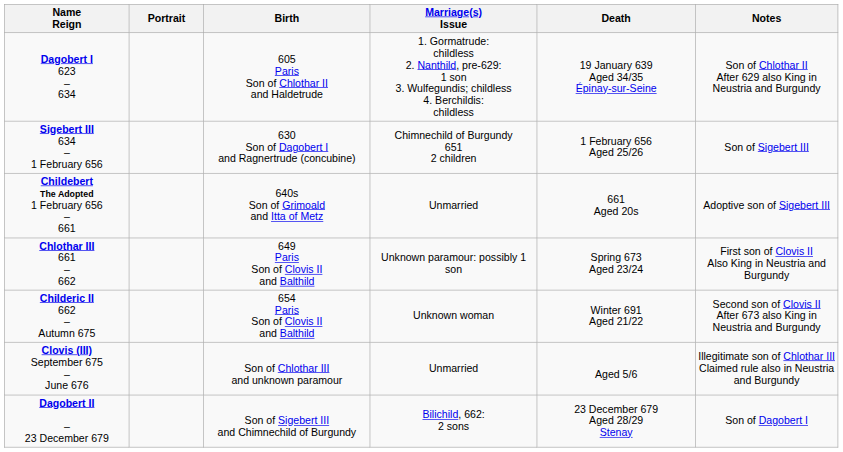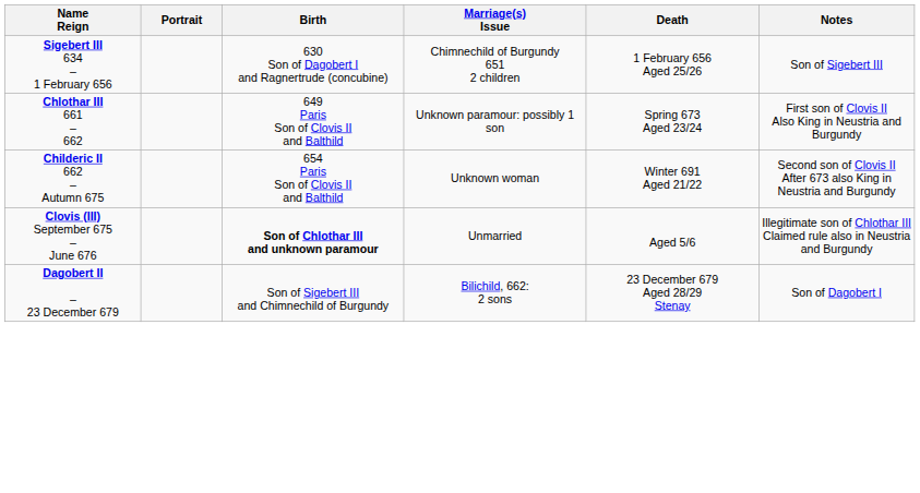 <table style="text-align:center; width:100%" class="wikitable">
 <tr>
 <th style="width:15%;">Name<br>Reign</th>
 <th style="width:105px;">Portrait</th>
 <th style="width:20%;">Birth</th>
 <th style="width:20%;"><a href='#'>Marriage(s)</a><br>Issue</th>
 <th style="width:19%;">Death</th>
 <th>Notes</th>
 </tr>
 <tr>
-<td><strong><a href='#'>Dagobert I</a></strong><br>623<br>–<br>634</td>
-<td></td>
-<td>605<br><a href='#'>Paris</a><br>Son of <a href='#'>Chlothar II</a><br>and Haldetrude</td>
-<td>1. Gormatrude:<br>childless<br>2. <a href='#'>Nanthild</a>, pre-629:<br>1 son<br>3. Wulfegundis; childless<br>4. Berchildis:<br>childless</td>
-<td>19 January 639<br>Aged 34/35<br><a href='#'>Épinay-sur-Seine</a></td>
-<td>Son of <a href='#'>Chlothar II</a><br>After 629 also King in Neustria and Burgundy</td>
-</tr>
-<tr>
 <td><strong><a href='#'>Sigebert III</a></strong><br>634<br>–<br>1 February 656</td>
 <td></td>
 <td>630<br>Son of <a href='#'>Dagobert I</a><br>and Ragnertrude (concubine)</td>
 <td>Chimnechild of Burgundy<br>651<br>2 children</td>
 <td>1 February 656<br>Aged 25/26</td>
 <td>Son of <a href='#'>Sigebert III</a></td>
-</tr>
-<tr>
-<td><strong><a href='#'>Childebert</a></strong><br><small><strong>The Adopted</strong></small><br>1 February 656<br>–<br>661</td>
-<td></td>
-<td>640s<br>Son of <a href='#'>Grimoald</a><br>and <a href='#'>Itta of Metz</a></td>
-<td>Unmarried</td>
-<td>661<br>Aged 20s</td>
-<td>Adoptive son of <a href='#'>Sigebert III</a></td>
 </tr>
 <tr>
 <td><strong><a href='#'>Chlothar III</a></strong><br>661<br>–<br>662</td>
 <td></td>
 <td>649<br><a href='#'>Paris</a><br>Son of <a href='#'>Clovis II</a><br>and <a href='#'>Balthild</a></td>
 <td>Unknown paramour: possibly 1 son</td>
 <td>Spring 673<br>Aged 23/24</td>
 <td>First son of <a href='#'>Clovis II</a><br>Also King in Neustria and Burgundy</td>
 </tr>
 <tr>
 <td><strong><a href='#'>Childeric II</a></strong><br>662<br>–<br>Autumn 675</td>
 <td></td>
 <td>654<br><a href='#'>Paris</a><br>Son of <a href='#'>Clovis II</a><br>and <a href='#'>Balthild</a></td>
 <td>Unknown woman</td>
 <td>Winter 691<br>Aged 21/22</td>
 <td>Second son of <a href='#'>Clovis II</a><br>After 673 also King in Neustria and Burgundy</td>
 </tr>
 <tr>
 <td><strong><a href='#'>Clovis (III)</a></strong><br>September 675<br>–<br>June 676</td>
 <td></td>
-<td><br>Son of <a href='#'>Chlothar III</a><br>and unknown paramour</td>
+<td><strong><br>Son of <a href='#'>Chlothar III</a><br>and unknown paramour</strong></td>
 <td>Unmarried</td>
 <td><br>Aged 5/6</td>
 <td>Illegitimate son of <a href='#'>Chlothar III</a><br>Claimed rule also in Neustria and Burgundy</td>
 </tr>
 <tr>
 <td><strong><a href='#'>Dagobert II</a></strong><br><br>–<br>23 December 679</td>
 <td></td>
 <td><br>Son of <a href='#'>Sigebert III</a><br>and Chimnechild of Burgundy</td>
 <td><a href='#'>Bilichild</a>, 662:<br>2 sons</td>
 <td>23 December 679<br>Aged 28/29<br><a href='#'>Stenay</a></td>
 <td>Son of <a href='#'>Dagobert I</a></td>
 </tr>
 </table>
